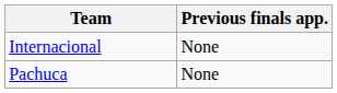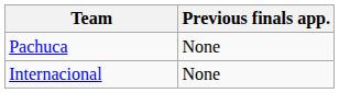 <table class="wikitable">
 <tr>
 <th width=150px>Team</th>
 <th>Previous finals app.</th>
 </tr>
 <tr>
+<td> <a href='#'>Pachuca</a></td>
+<td>None</td>
+</tr>
+<tr>
 <td> <a href='#'>Internacional</a></td>
 <td>None</td>
 </tr>
-<tr>
-<td> <a href='#'>Pachuca</a></td>
-<td>None</td>
-</tr>
 </table>
